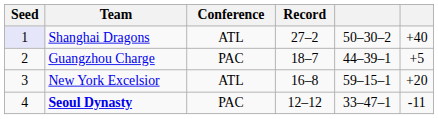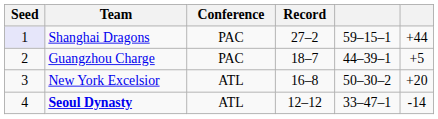 <table class="wikitable"  style="text-align:center; width:500px; ">
 <tr>
 <th>Seed</th>
 <th>Team</th>
 <th>Conference</th>
 <th>Record</th>
 <th></th>
 <th></th>
 </tr>
 <tr>
 <td style="background: lavender;">1</td>
 <td align=left><a href='#'>Shanghai Dragons</a></td>
-<td>ATL</td>
+<td>PAC</td>
 <td>27–2</td>
-<td>50–30–2</td>
-<td>+40</td>
+<td>59–15–1</td>
+<td>+44</td>
 </tr>
 <tr>
 <td>2</td>
 <td align=left><a href='#'>Guangzhou Charge</a></td>
 <td>PAC</td>
 <td>18–7</td>
 <td>44–39–1</td>
 <td>+5</td>
 </tr>
 <tr>
 <td>3</td>
 <td align=left><a href='#'>New York Excelsior</a></td>
 <td>ATL</td>
 <td>16–8</td>
-<td>59–15–1</td>
+<td>50–30–2</td>
 <td>+20</td>
 </tr>
 <tr>
 <td>4</td>
 <td align=left><strong><a href='#'>Seoul Dynasty</a></strong></td>
-<td>PAC</td>
+<td>ATL</td>
 <td>12–12</td>
 <td>33–47–1</td>
-<td>-11</td>
+<td>-14</td>
 </tr>
 </table>
